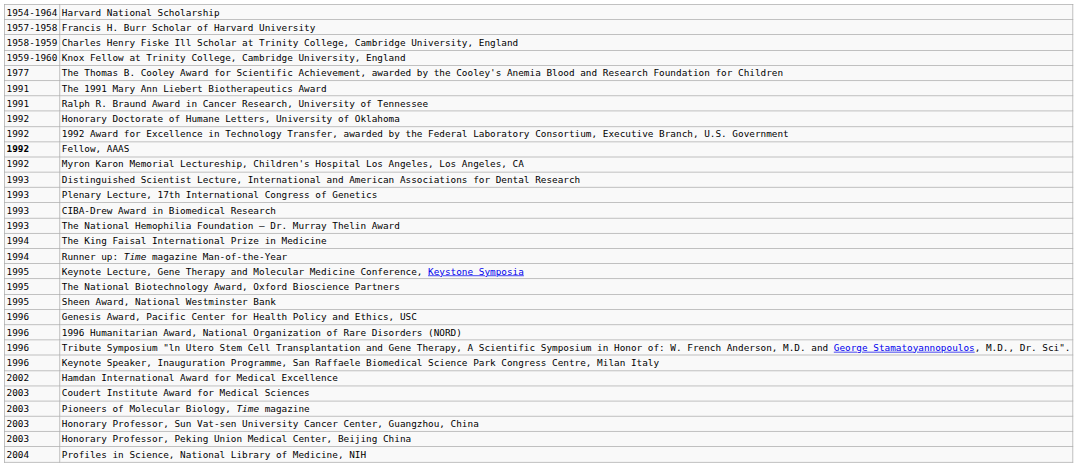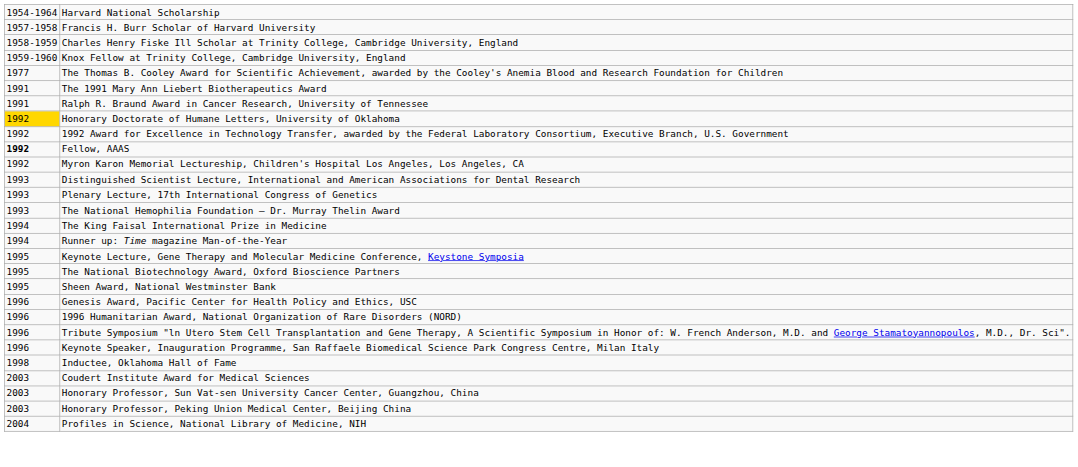 <table class="wikitable">
 <tr>
 <td>1954-1964</td>
 <td>Harvard National Scholarship</td>
 </tr>
 <tr>
 <td>1957-1958</td>
 <td>Francis H. Burr Scholar of Harvard University</td>
 </tr>
 <tr>
 <td>1958-1959</td>
 <td>Charles Henry Fiske Ill Scholar at Trinity College,  Cambridge University, England</td>
 </tr>
 <tr>
 <td>1959-1960</td>
 <td>Knox Fellow at Trinity College, Cambridge University,  England</td>
 </tr>
 <tr>
 <td>1977</td>
 <td>The Thomas B. Cooley Award for Scientific Achievement, awarded by the  Cooley's Anemia Blood and Research Foundation for Children</td>
 </tr>
 <tr>
 <td>1991</td>
 <td>The 1991 Mary  Ann Liebert Biotherapeutics Award</td>
 </tr>
 <tr>
 <td>1991</td>
 <td>Ralph R. Braund Award in Cancer Research, University of  Tennessee</td>
 </tr>
 <tr>
-<td>1992</td>
+<td style="background: gold;">1992</td>
 <td>Honorary Doctorate of Humane Letters, University of  Oklahoma</td>
 </tr>
 <tr>
 <td>1992</td>
 <td>1992 Award for Excellence in Technology Transfer,  awarded by the Federal Laboratory Consortium, Executive Branch, U.S.  Government</td>
 </tr>
 <tr>
 <td><strong>1992</strong></td>
 <td>Fellow, AAAS</td>
 </tr>
 <tr>
 <td>1992</td>
 <td>Myron Karon Memorial  Lectureship, Children's Hospital Los Angeles, Los Angeles, CA</td>
 </tr>
 <tr>
 <td>1993</td>
 <td>Distinguished Scientist  Lecture, International and American Associations for Dental Research</td>
 </tr>
 <tr>
 <td>1993</td>
 <td>Plenary Lecture, 17th  International Congress of Genetics</td>
-</tr>
-<tr>
-<td>1993</td>
-<td>CIBA-Drew Award in  Biomedical Research</td>
 </tr>
 <tr>
 <td>1993</td>
 <td>The National Hemophilia  Foundation – Dr. Murray Thelin Award</td>
 </tr>
 <tr>
 <td>1994</td>
 <td>The King Faisal International Prize in Medicine</td>
 </tr>
 <tr>
 <td>1994</td>
 <td>Runner up: <em>Time</em> magazine Man-of-the-Year</td>
 </tr>
 <tr>
 <td>1995</td>
 <td>Keynote Lecture, Gene Therapy and Molecular Medicine  Conference, <a href='#'>Keystone Symposia</a></td>
 </tr>
 <tr>
 <td>1995</td>
 <td>The National Biotechnology  Award, Oxford Bioscience Partners</td>
 </tr>
 <tr>
 <td>1995</td>
 <td>Sheen Award, National  Westminster Bank</td>
 </tr>
 <tr>
 <td>1996</td>
 <td>Genesis Award, Pacific Center for Health Policy and Ethics, USC</td>
 </tr>
 <tr>
 <td>1996</td>
 <td>1996 Humanitarian Award,  National Organization of Rare Disorders (NORD)</td>
 </tr>
 <tr>
 <td>1996</td>
 <td>Tribute Symposium "ln Utero Stem Cell Transplantation and Gene Therapy, A Scientific Symposium in Honor of: W. French Anderson, M.D. and <a href='#'>George Stamatoyannopoulos</a>, M.D., Dr.  Sci".</td>
 </tr>
 <tr>
 <td>1996</td>
 <td>Keynote Speaker,  Inauguration Programme, San Raffaele Biomedical Science Park Congress Centre,  Milan Italy</td>
 </tr>
 <tr>
-<td>2002</td>
-<td>Hamdan International Award for Medical Excellence</td>
+<td>1998</td>
+<td>Inductee, Oklahoma Hall of Fame</td>
 </tr>
 <tr>
 <td>2003</td>
 <td>Coudert Institute Award for Medical Sciences</td>
-</tr>
-<tr>
-<td>2003</td>
-<td>Pioneers of Molecular Biology, <em>Time</em> magazine</td>
 </tr>
 <tr>
 <td>2003</td>
 <td>Honorary  Professor, Sun Vat-sen University Cancer Center, Guangzhou, China</td>
 </tr>
 <tr>
 <td>2003</td>
 <td>Honorary Professor, Peking Union Medical Center, Beijing  China</td>
 </tr>
 <tr>
 <td>2004</td>
 <td>Profiles in Science, National Library of Medicine, NIH</td>
 </tr>
 </table>
